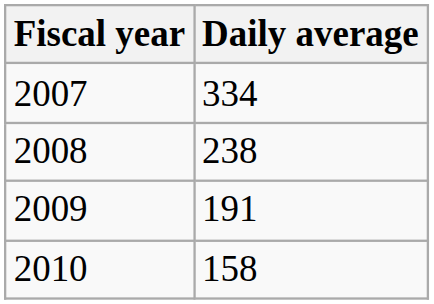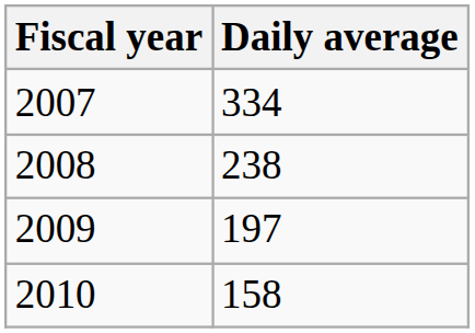 <table class="wikitable">
 <tr>
 <th>Fiscal year</th>
 <th>Daily average</th>
 </tr>
 <tr>
 <td>2007</td>
 <td>334</td>
 </tr>
 <tr>
 <td>2008</td>
 <td>238</td>
 </tr>
 <tr>
 <td>2009</td>
-<td>191</td>
+<td>197</td>
 </tr>
 <tr>
 <td>2010</td>
 <td>158</td>
 </tr>
 </table>
